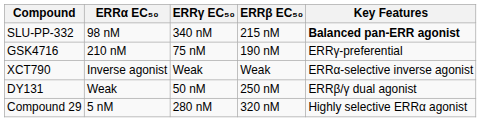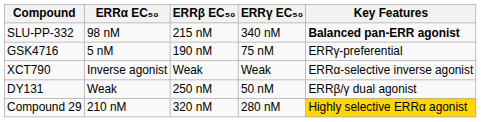 <table class="wikitable">
 <tr>
 <th>Compound</th>
 <th>ERRα EC₅₀</th>
+<th>ERRβ EC₅₀</th>
 <th>ERRγ EC₅₀</th>
-<th>ERRβ EC₅₀</th>
 <th>Key Features</th>
 </tr>
 <tr>
 <td>SLU-PP-332</td>
 <td>98 nM</td>
+<td>215 nM</td>
 <td>340 nM</td>
-<td>215 nM</td>
 <td><strong>Balanced pan-ERR agonist</strong></td>
 </tr>
 <tr>
 <td>GSK4716</td>
-<td>210 nM</td>
+<td>5 nM</td>
+<td>190 nM</td>
 <td>75 nM</td>
-<td>190 nM</td>
 <td>ERRγ-preferential</td>
 </tr>
 <tr>
 <td>XCT790</td>
 <td>Inverse agonist</td>
 <td>Weak</td>
 <td>Weak</td>
 <td>ERRα-selective inverse agonist</td>
 </tr>
 <tr>
 <td>DY131</td>
 <td>Weak</td>
+<td>250 nM</td>
 <td>50 nM</td>
-<td>250 nM</td>
 <td>ERRβ/γ dual agonist</td>
 </tr>
 <tr>
 <td>Compound 29</td>
-<td>5 nM</td>
+<td>210 nM</td>
+<td>320 nM</td>
 <td>280 nM</td>
-<td>320 nM</td>
-<td>Highly selective ERRα agonist</td>
+<td style="background: gold;">Highly selective ERRα agonist</td>
 </tr>
 </table>
